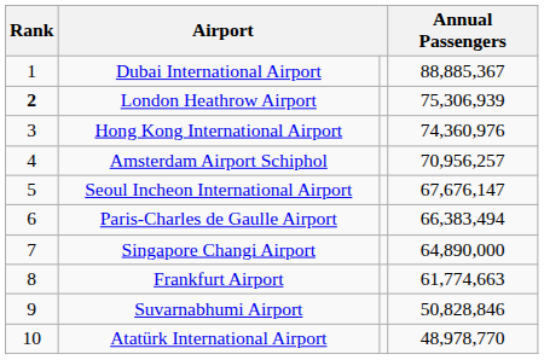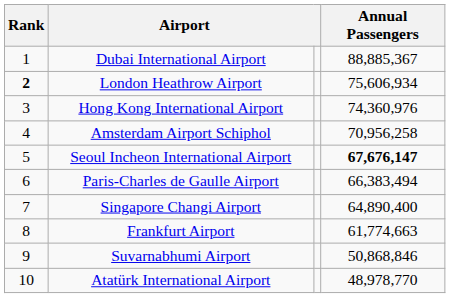 <table class="wikitable sortable" style="text-align:center">
 <tr>
 <th data-sort-type="number" style="width: 20pt;">Rank</th>
 <th colspan="2" class="unsortable">Airport</th>
 <th style="width: 90pt;">Annual Passengers</th>
 </tr>
 <tr>
 <td>1</td>
 <td style="width: 200pt;"><a href='#'>Dubai International Airport</a></td>
 <td></td>
 <td>88,885,367</td>
 </tr>
 <tr>
 <td><strong>2</strong></td>
 <td style="width: 200pt;"><a href='#'>London Heathrow Airport</a></td>
 <td></td>
-<td>75,306,939</td>
+<td>75,606,934</td>
 </tr>
 <tr>
 <td>3</td>
 <td style="width: 200pt;"><a href='#'>Hong Kong International Airport</a></td>
 <td></td>
 <td>74,360,976</td>
 </tr>
 <tr>
 <td>4</td>
 <td style="width: 200pt;"><a href='#'>Amsterdam Airport Schiphol</a></td>
 <td></td>
-<td>70,956,257</td>
+<td>70,956,258</td>
 </tr>
 <tr>
 <td>5</td>
 <td style="width: 200pt;"><a href='#'>Seoul Incheon International Airport</a></td>
 <td></td>
-<td>67,676,147</td>
+<td><strong>67,676,147</strong></td>
 </tr>
 <tr>
 <td>6</td>
 <td style="width: 200pt;"><a href='#'>Paris-Charles de Gaulle Airport</a></td>
 <td></td>
 <td>66,383,494</td>
 </tr>
 <tr>
 <td>7</td>
 <td style="width: 200pt;"><a href='#'>Singapore Changi Airport</a></td>
 <td></td>
-<td>64,890,000</td>
+<td>64,890,400</td>
 </tr>
 <tr>
 <td>8</td>
 <td style="width: 200pt;"><a href='#'>Frankfurt Airport</a></td>
 <td></td>
 <td>61,774,663</td>
 </tr>
 <tr>
 <td>9</td>
 <td style="width: 200pt;"><a href='#'>Suvarnabhumi Airport</a></td>
 <td></td>
-<td>50,828,846</td>
+<td>50,868,846</td>
 </tr>
 <tr>
 <td>10</td>
 <td style="width: 200pt;"><a href='#'>Atatürk International Airport</a></td>
 <td></td>
 <td>48,978,770</td>
 </tr>
 </table>
